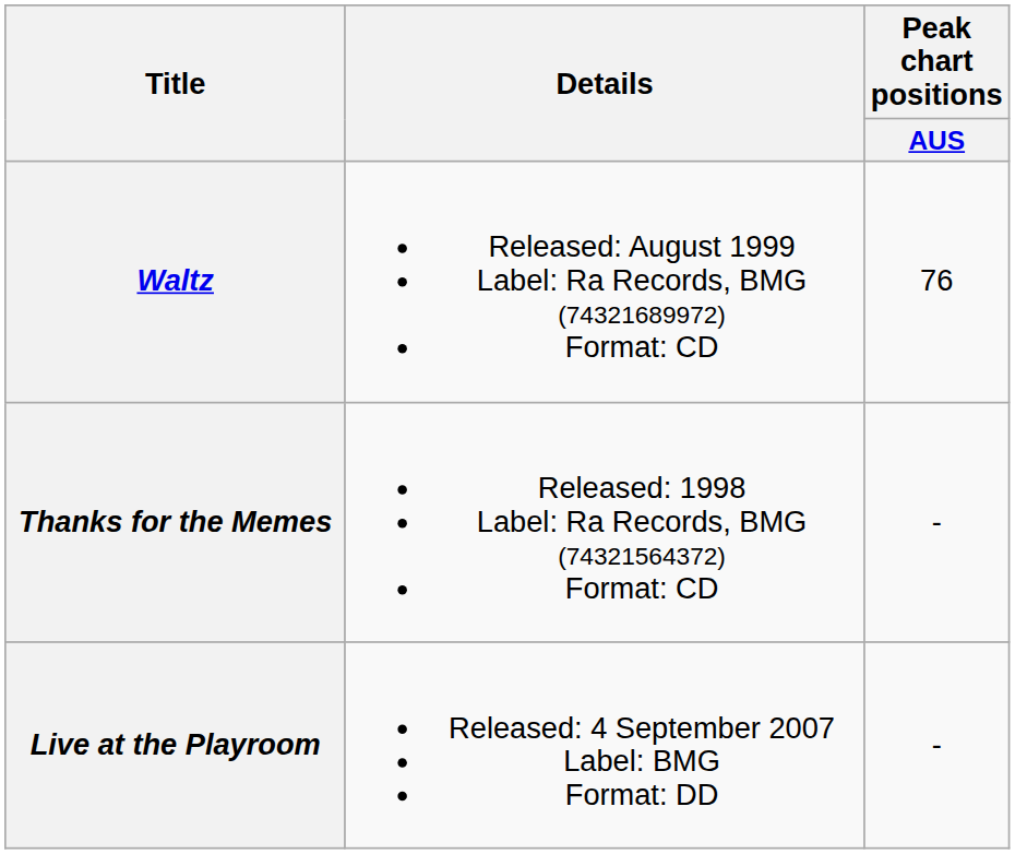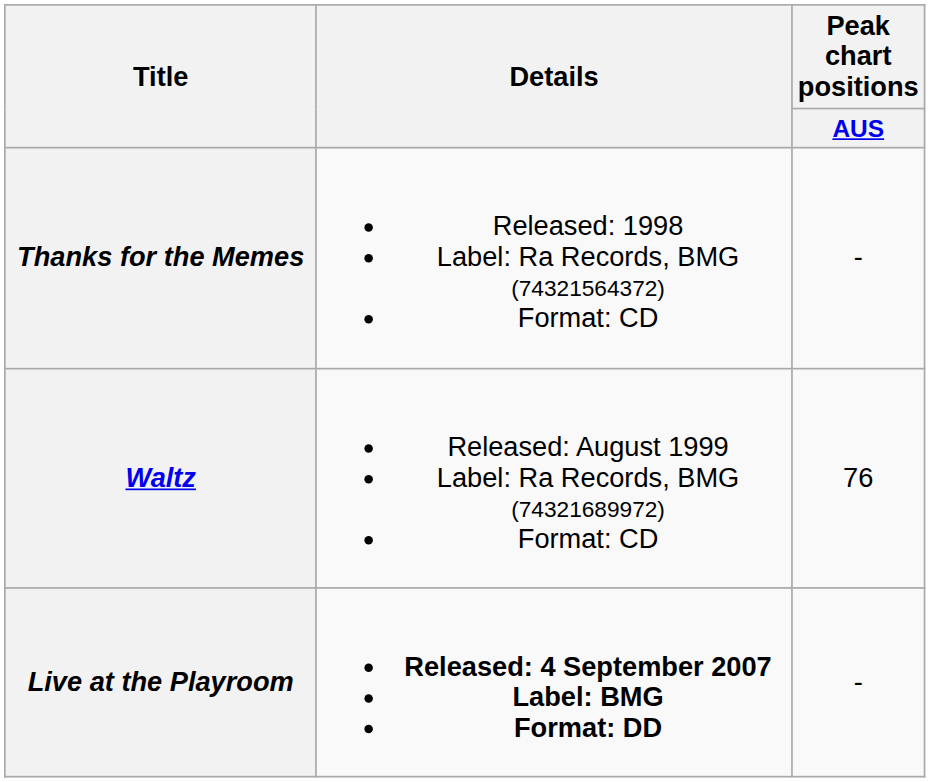 <table class="wikitable plainrowheaders" style="text-align:center;" border="1">
 <tr>
 <th scope="col" rowspan="2" style="width:11em;">Title</th>
 <th scope="col" rowspan="2" style="width:17em;">Details</th>
 <th scope="col" colspan="1">Peak chart positions</th>
 </tr>
 <tr>
 <th scope="col" style="width:3em;font-size:90%;"><a href='#'>AUS</a><br></th>
 </tr>
 <tr>
+<th scope="row"><em>Thanks for the Memes</em></th>
+<td><br><ul><li>Released: 1998</li><li>Label: Ra Records, BMG <small>(74321564372)</small></li><li>Format: CD</li></ul></td>
+<td>-</td>
+</tr>
+<tr>
 <th scope="row"><em><a href='#'>Waltz</a></em></th>
 <td><br><ul><li>Released: August 1999</li><li>Label: Ra Records, BMG <small>(74321689972)</small></li><li>Format: CD</li></ul></td>
 <td>76</td>
 </tr>
 <tr>
-<th scope="row"><em>Thanks for the Memes</em></th>
-<td><br><ul><li>Released: 1998</li><li>Label: Ra Records, BMG <small>(74321564372)</small></li><li>Format: CD</li></ul></td>
-<td>-</td>
-</tr>
-<tr>
 <th scope="row"><em>Live at the Playroom</em></th>
-<td><br><ul><li>Released: 4 September 2007</li><li>Label: BMG</li><li>Format: DD</li></ul></td>
+<td><strong><br><ul><li>Released: 4 September 2007</li><li>Label: BMG</li><li>Format: DD</li></ul></strong></td>
 <td>-</td>
 </tr>
 </table>
